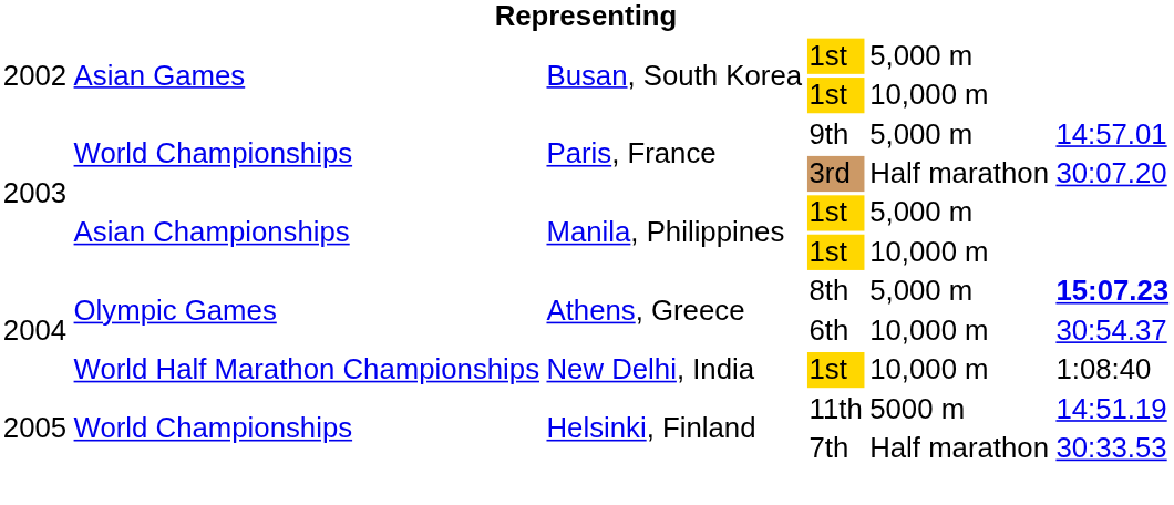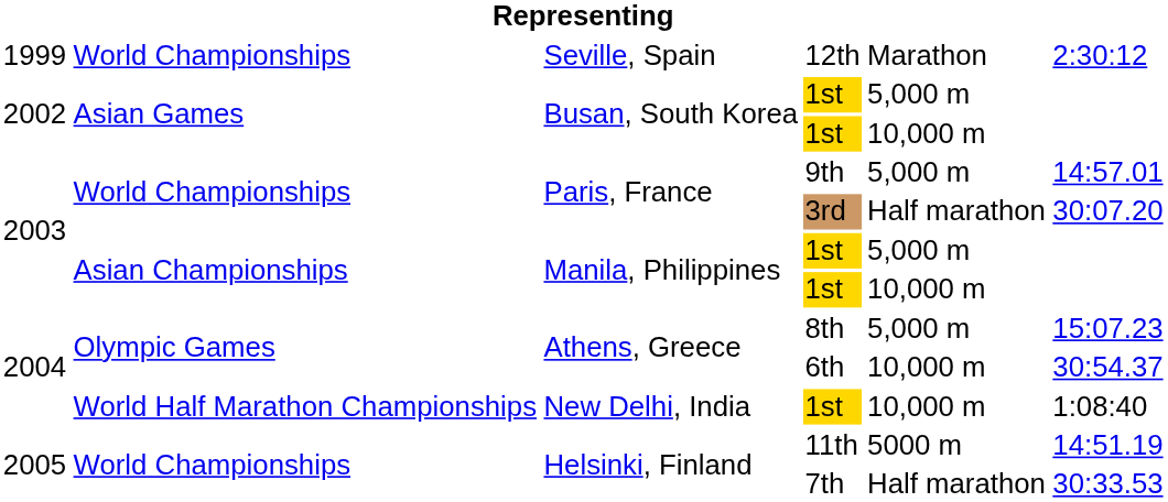 <table>
 <tr>
 <th colspan="6">Representing </th>
+</tr>
+<tr>
+<td>1999</td>
+<td><a href='#'>World Championships</a></td>
+<td><a href='#'>Seville</a>, Spain</td>
+<td>12th</td>
+<td>Marathon</td>
+<td><a href='#'>2:30:12</a></td>
 </tr>
 <tr>
 <td rowspan=2>2002</td>
 <td rowspan=2><a href='#'>Asian Games</a></td>
 <td rowspan=2><a href='#'>Busan</a>, South Korea</td>
 <td bgcolor="gold">1st</td>
 <td>5,000 m</td>
 <td></td>
 </tr>
 <tr>
 <td bgcolor="gold">1st</td>
 <td>10,000 m</td>
 <td></td>
 </tr>
 <tr>
 <td rowspan=4>2003</td>
 <td rowspan=2><a href='#'>World Championships</a></td>
 <td rowspan=2><a href='#'>Paris</a>, France</td>
 <td>9th</td>
 <td>5,000 m</td>
 <td><a href='#'>14:57.01</a></td>
 </tr>
 <tr>
 <td bgcolor="cc9966">3rd</td>
 <td>Half marathon</td>
 <td><a href='#'>30:07.20</a></td>
 </tr>
 <tr>
 <td rowspan=2><a href='#'>Asian Championships</a></td>
 <td rowspan=2><a href='#'>Manila</a>, Philippines</td>
 <td bgcolor="gold">1st</td>
 <td>5,000 m</td>
 <td></td>
 </tr>
 <tr>
 <td bgcolor="gold">1st</td>
 <td>10,000 m</td>
 <td></td>
 </tr>
 <tr>
 <td rowspan=3>2004</td>
 <td rowspan=2><a href='#'>Olympic Games</a></td>
 <td rowspan=2><a href='#'>Athens</a>, Greece</td>
 <td>8th</td>
 <td>5,000 m</td>
-<td><strong><a href='#'>15:07.23</a></strong></td>
+<td><a href='#'>15:07.23</a></td>
 </tr>
 <tr>
 <td>6th</td>
 <td>10,000 m</td>
 <td><a href='#'>30:54.37</a></td>
 </tr>
 <tr>
 <td><a href='#'>World Half Marathon Championships</a></td>
 <td><a href='#'>New Delhi</a>, India</td>
 <td bgcolor=gold>1st</td>
 <td>10,000 m</td>
 <td>1:08:40 </td>
 </tr>
 <tr>
 <td rowspan=2>2005</td>
 <td rowspan=2><a href='#'>World Championships</a></td>
 <td rowspan=2><a href='#'>Helsinki</a>, Finland</td>
 <td>11th</td>
 <td>5000 m</td>
 <td><a href='#'>14:51.19</a></td>
 </tr>
 <tr>
 <td>7th</td>
 <td>Half marathon</td>
 <td><a href='#'>30:33.53</a></td>
 </tr>
 <tr>
 </tr>
 </table>
